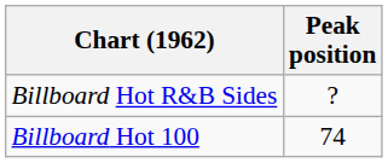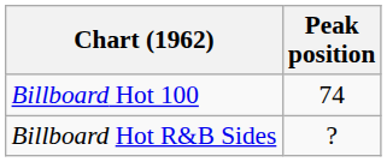 <table class="wikitable">
 <tr>
 <th>Chart (1962)</th>
 <th>Peak<br>position</th>
 </tr>
 <tr>
+<td><a href='#'><em>Billboard</em> Hot 100</a></td>
+<td align=center>74</td>
+</tr>
+<tr>
 <td><em>Billboard</em> <a href='#'>Hot R&B Sides</a></td>
 <td align=center>?</td>
 </tr>
-<tr>
-<td><a href='#'><em>Billboard</em> Hot 100</a></td>
-<td align=center>74</td>
-</tr>
 </table>
